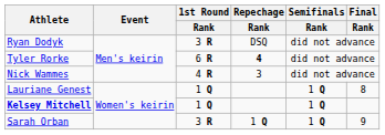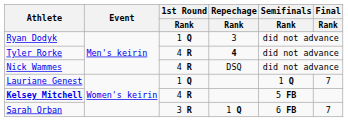 <table class=wikitable style=font-size:90%;text-align:center>
 <tr>
 <th rowspan=2>Athlete</th>
 <th rowspan=2>Event</th>
 <th>1st Round</th>
 <th>Repechage</th>
 <th>Semifinals</th>
 <th>Final</th>
 </tr>
 <tr style=font-size:95%>
 <th>Rank</th>
 <th>Rank</th>
 <th>Rank</th>
 <th>Rank</th>
 </tr>
 <tr align=center>
 <td align=left><a href='#'>Ryan Dodyk</a></td>
 <td align=left rowspan=3><a href='#'>Men's keirin</a></td>
-<td>3 <strong>R</strong></td>
-<td>DSQ</td>
+<td>1 <strong>Q</strong></td>
+<td>3</td>
 <td colspan=2>did not advance</td>
 </tr>
 <tr align=center>
 <td align=left><a href='#'>Tyler Rorke</a></td>
-<td>6 <strong>R</strong></td>
+<td>4 <strong>R</strong></td>
 <td><strong>4</strong></td>
 <td colspan=2>did not advance</td>
 </tr>
 <tr align=center>
 <td align=left><a href='#'>Nick Wammes</a></td>
 <td>4 <strong>R</strong></td>
-<td>3</td>
+<td>DSQ</td>
 <td colspan=2>did not advance</td>
 </tr>
 <tr align=center>
 <td align=left><a href='#'>Lauriane Genest</a></td>
 <td align=left rowspan=3><a href='#'>Women's keirin</a></td>
 <td>1 <strong>Q</strong></td>
 <td></td>
 <td>1 <strong>Q</strong></td>
-<td>8</td>
+<td>7</td>
 </tr>
 <tr align=center>
 <td align=left><strong><a href='#'>Kelsey Mitchell</a></strong></td>
-<td>1 <strong>Q</strong></td>
+<td>4 <strong>R</strong></td>
 <td></td>
-<td>1 <strong>Q</strong></td>
+<td>5 <strong>FB</strong></td>
 <td></td>
 </tr>
 <tr align=center>
 <td align=left><a href='#'>Sarah Orban</a></td>
 <td>3 <strong>R</strong></td>
 <td>1 <strong>Q</strong></td>
-<td>1 <strong>Q</strong></td>
-<td>9</td>
+<td>6 <strong>FB</strong></td>
+<td>7</td>
 </tr>
 </table>
